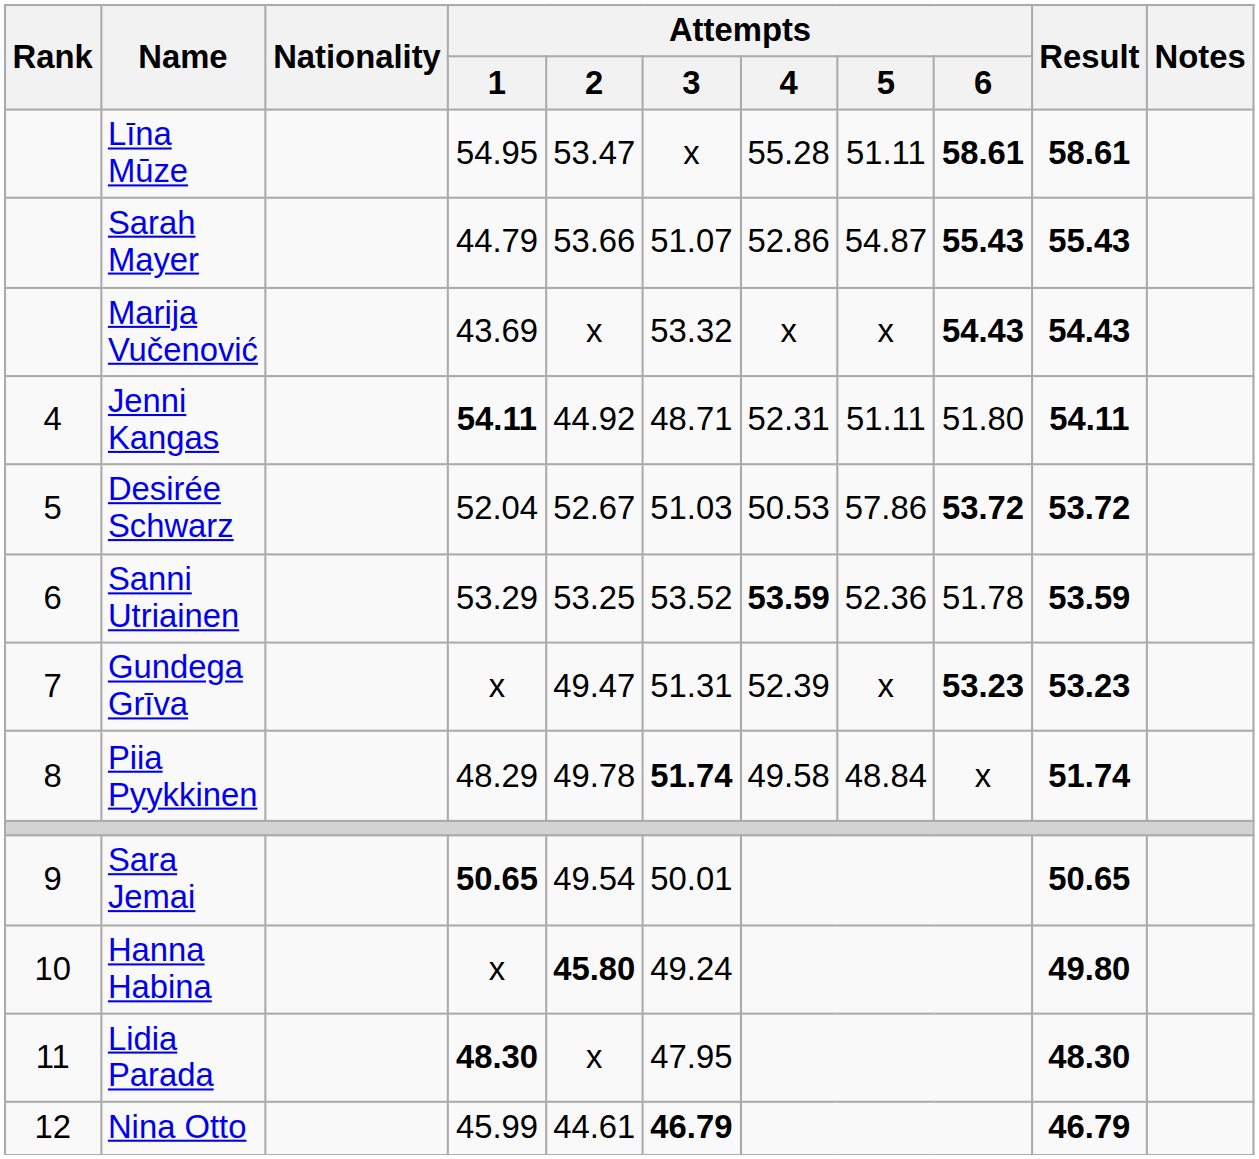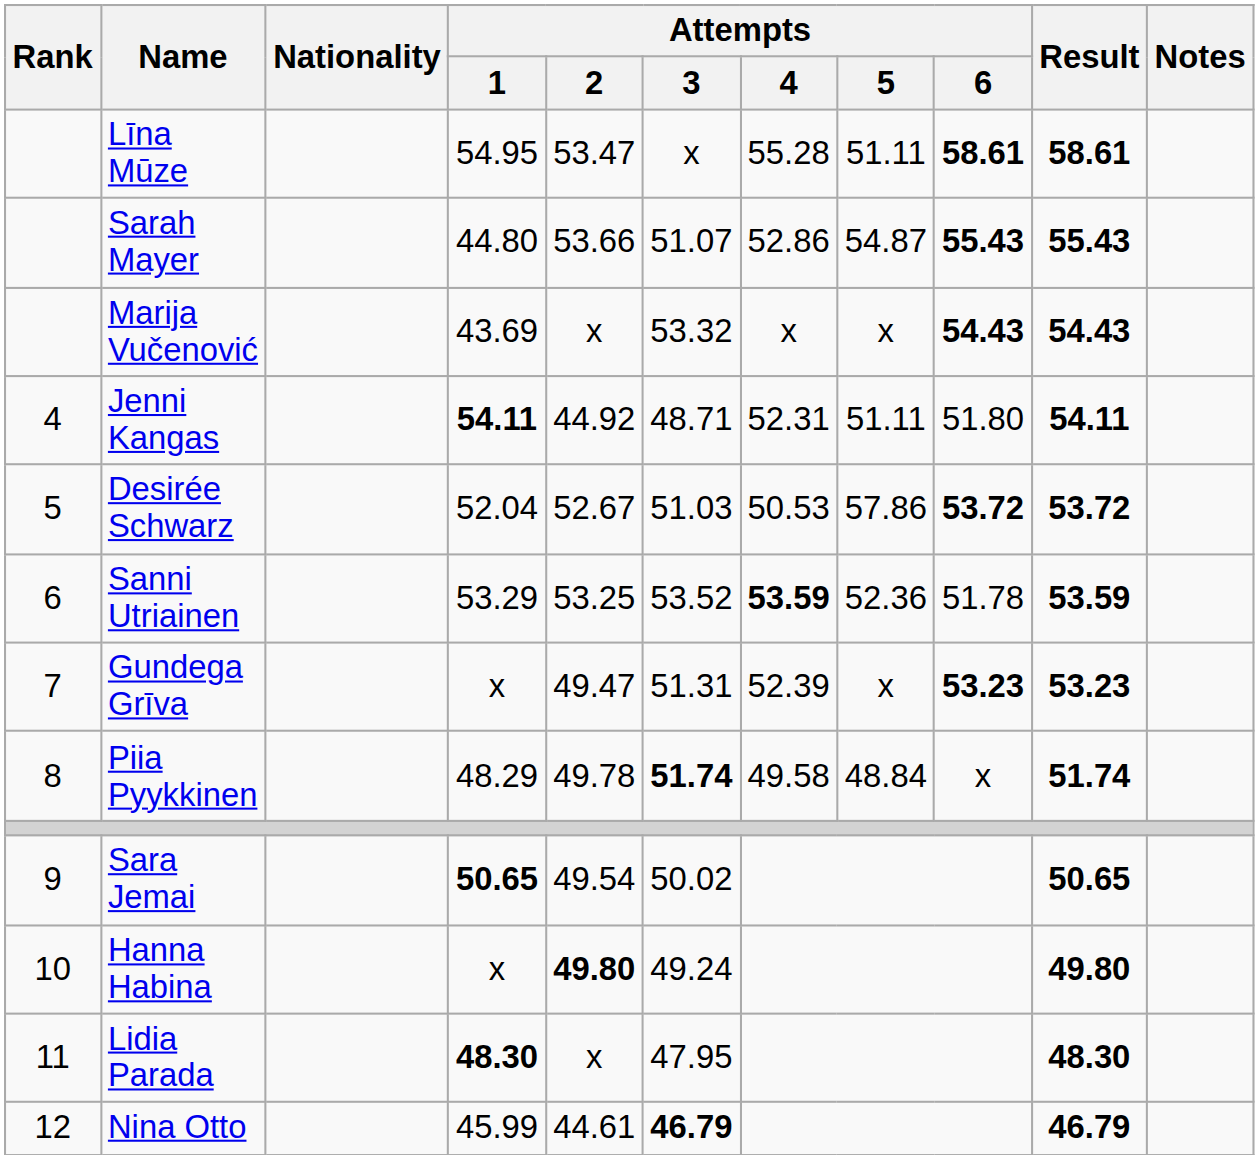 <table class="wikitable sortable" style="text-align:center">
 <tr>
 <th rowspan=2>Rank</th>
 <th rowspan=2>Name</th>
 <th rowspan=2>Nationality</th>
 <th colspan=6>Attempts</th>
 <th rowspan=2>Result</th>
 <th rowspan=2>Notes</th>
 </tr>
 <tr>
 <th>1</th>
 <th>2</th>
 <th>3</th>
 <th>4</th>
 <th>5</th>
 <th>6</th>
 </tr>
 <tr>
 <td></td>
 <td align=left><a href='#'>Līna Mūze</a></td>
 <td align=left></td>
 <td>54.95</td>
 <td>53.47</td>
 <td>x</td>
 <td>55.28</td>
 <td>51.11</td>
 <td><strong>58.61</strong></td>
 <td><strong>58.61</strong></td>
 <td></td>
 </tr>
 <tr>
 <td></td>
 <td align=left><a href='#'>Sarah Mayer</a></td>
 <td align=left></td>
-<td>44.79</td>
+<td>44.80</td>
 <td>53.66</td>
 <td>51.07</td>
 <td>52.86</td>
 <td>54.87</td>
 <td><strong>55.43</strong></td>
 <td><strong>55.43</strong></td>
 <td></td>
 </tr>
 <tr>
 <td></td>
 <td align=left><a href='#'>Marija Vučenović</a></td>
 <td align=left></td>
 <td>43.69</td>
 <td>x</td>
 <td>53.32</td>
 <td>x</td>
 <td>x</td>
 <td><strong>54.43</strong></td>
 <td><strong>54.43</strong></td>
 <td></td>
 </tr>
 <tr>
 <td>4</td>
 <td align=left><a href='#'>Jenni Kangas</a></td>
 <td align=left></td>
 <td><strong>54.11</strong></td>
 <td>44.92</td>
 <td>48.71</td>
 <td>52.31</td>
 <td>51.11</td>
 <td>51.80</td>
 <td><strong>54.11</strong></td>
 <td></td>
 </tr>
 <tr>
 <td>5</td>
 <td align=left><a href='#'>Desirée Schwarz</a></td>
 <td align=left></td>
 <td>52.04</td>
 <td>52.67</td>
 <td>51.03</td>
 <td>50.53</td>
 <td>57.86</td>
 <td><strong>53.72</strong></td>
 <td><strong>53.72</strong></td>
 <td></td>
 </tr>
 <tr>
 <td>6</td>
 <td align=left><a href='#'>Sanni Utriainen</a></td>
 <td align=left></td>
 <td>53.29</td>
 <td>53.25</td>
 <td>53.52</td>
 <td><strong>53.59</strong></td>
 <td>52.36</td>
 <td>51.78</td>
 <td><strong>53.59</strong></td>
 <td></td>
 </tr>
 <tr>
 <td>7</td>
 <td align=left><a href='#'>Gundega Grīva</a></td>
 <td align=left></td>
 <td>x</td>
 <td>49.47</td>
 <td>51.31</td>
 <td>52.39</td>
 <td>x</td>
 <td><strong>53.23</strong></td>
 <td><strong>53.23</strong></td>
 <td></td>
 </tr>
 <tr>
 <td>8</td>
 <td align=left><a href='#'>Piia Pyykkinen</a></td>
 <td align=left></td>
 <td>48.29</td>
 <td>49.78</td>
 <td><strong>51.74</strong></td>
 <td>49.58</td>
 <td>48.84</td>
 <td>x</td>
 <td><strong>51.74</strong></td>
 <td></td>
 </tr>
 <tr>
 <td colspan=11 bgcolor=lightgray></td>
 </tr>
 <tr>
 <td>9</td>
 <td align=left><a href='#'>Sara Jemai</a></td>
 <td align=left></td>
 <td><strong>50.65</strong></td>
 <td>49.54</td>
-<td>50.01</td>
+<td>50.02</td>
 <td colspan=3></td>
 <td><strong>50.65</strong></td>
 <td></td>
 </tr>
 <tr>
 <td>10</td>
 <td align=left><a href='#'>Hanna Habina</a></td>
 <td align=left></td>
 <td>x</td>
-<td><strong>45.80</strong></td>
+<td><strong>49.80</strong></td>
 <td>49.24</td>
 <td colspan=3></td>
 <td><strong>49.80</strong></td>
 <td></td>
 </tr>
 <tr>
 <td>11</td>
 <td align=left><a href='#'>Lidia Parada</a></td>
 <td align=left></td>
 <td><strong>48.30</strong></td>
 <td>x</td>
 <td>47.95</td>
 <td colspan=3></td>
 <td><strong>48.30</strong></td>
 <td></td>
 </tr>
 <tr>
 <td>12</td>
 <td align=left><a href='#'>Nina Otto</a></td>
 <td align=left></td>
 <td>45.99</td>
 <td>44.61</td>
 <td><strong>46.79</strong></td>
 <td colspan=3></td>
 <td><strong>46.79</strong></td>
 <td></td>
 </tr>
 </table>
